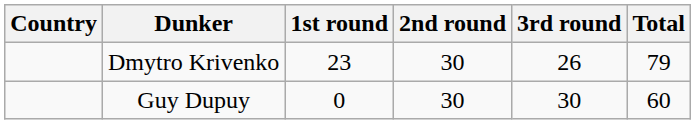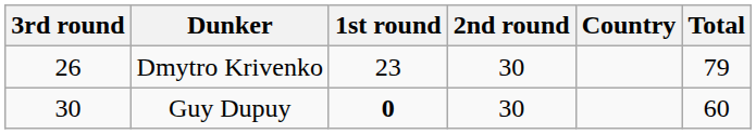 <table class="wikitable sortable" style="text-align:center">
 <tr>
-<th>Country</th>
+<th>3rd round</th>
 <th>Dunker</th>
 <th>1st round</th>
 <th>2nd round</th>
-<th>3rd round</th>
+<th>Country</th>
 <th>Total</th>
 </tr>
 <tr>
-<td align=left></td>
+<td>26</td>
 <td>Dmytro Krivenko</td>
 <td>23</td>
 <td>30</td>
-<td>26</td>
+<td align=left></td>
 <td>79</td>
 </tr>
 <tr>
+<td>30</td>
+<td>Guy Dupuy</td>
+<td><strong>0</strong></td>
+<td>30</td>
 <td align=left></td>
-<td>Guy Dupuy</td>
-<td>0</td>
-<td>30</td>
-<td>30</td>
 <td>60</td>
 </tr>
 </table>
